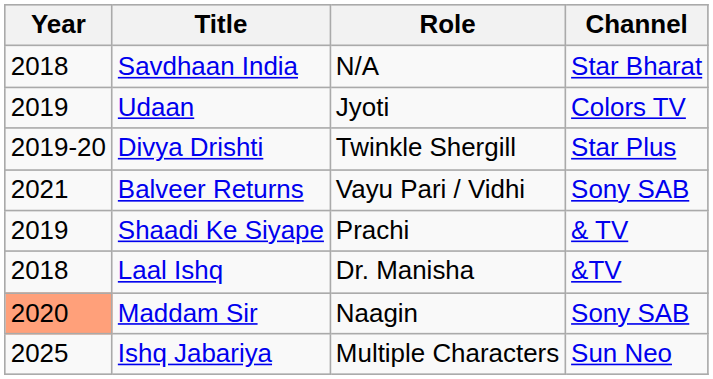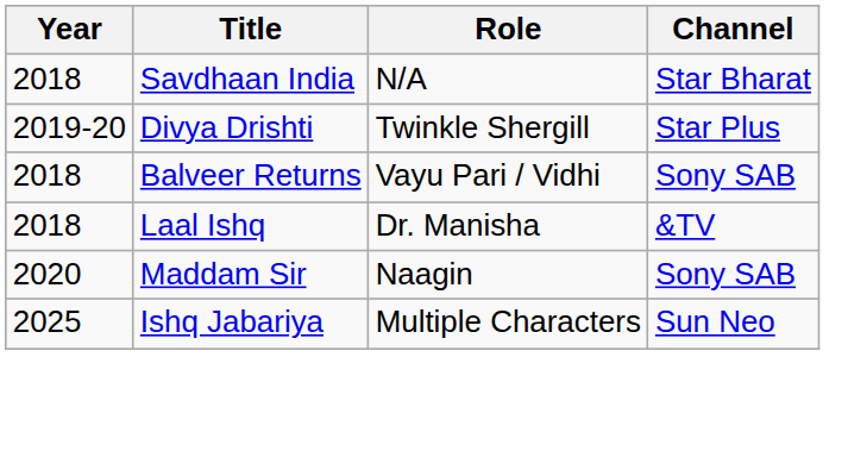 <table class="wikitable">
 <tr>
 <th>Year</th>
 <th>Title</th>
 <th>Role</th>
 <th>Channel</th>
 </tr>
 <tr>
 <td>2018</td>
 <td><a href='#'>Savdhaan India</a></td>
 <td>N/A</td>
 <td><a href='#'>Star Bharat</a></td>
 </tr>
 <tr>
-<td>2019</td>
-<td><a href='#'>Udaan</a></td>
-<td>Jyoti</td>
-<td><a href='#'>Colors TV</a></td>
-</tr>
-<tr>
 <td>2019-20</td>
 <td><a href='#'>Divya Drishti</a></td>
 <td>Twinkle Shergill</td>
 <td><a href='#'>Star Plus</a></td>
 </tr>
 <tr>
-<td>2021</td>
+<td>2018</td>
 <td><a href='#'>Balveer Returns</a></td>
 <td>Vayu Pari / Vidhi</td>
 <td><a href='#'>Sony SAB</a></td>
-</tr>
-<tr>
-<td>2019</td>
-<td><a href='#'>Shaadi Ke Siyape</a></td>
-<td>Prachi</td>
-<td><a href='#'>& TV</a></td>
 </tr>
 <tr>
 <td>2018</td>
 <td><a href='#'>Laal Ishq</a></td>
 <td>Dr. Manisha</td>
 <td><a href='#'>&TV</a></td>
 </tr>
 <tr>
-<td style="background: lightsalmon;">2020</td>
+<td>2020</td>
 <td><a href='#'>Maddam Sir</a></td>
 <td>Naagin</td>
 <td><a href='#'>Sony SAB</a></td>
 </tr>
 <tr>
 <td>2025</td>
 <td><a href='#'>Ishq Jabariya</a></td>
 <td>Multiple Characters</td>
 <td><a href='#'>Sun Neo</a></td>
 </tr>
 </table>
